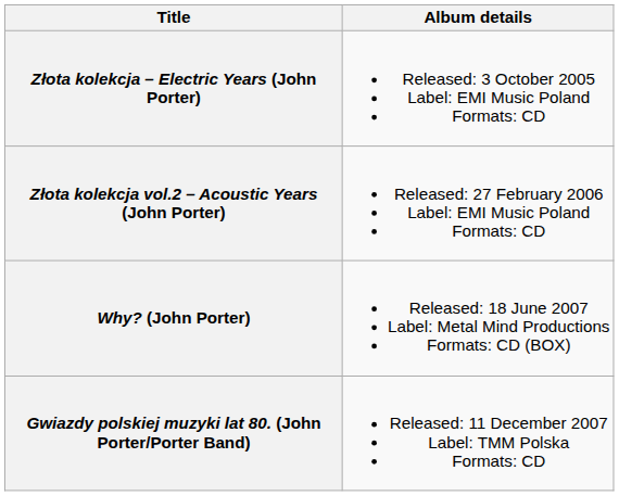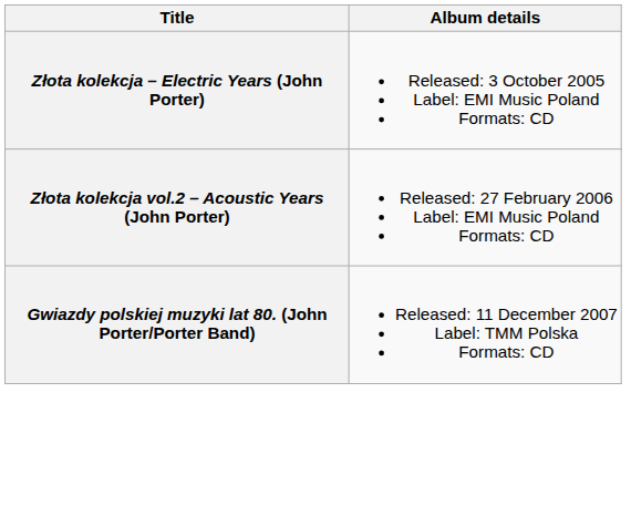 <table class="wikitable plainrowheaders" style="text-align:center;">
 <tr>
 <th scope="col" style="width:20em;">Title</th>
 <th scope="col">Album details</th>
 </tr>
 <tr>
 <th scope="row"><em>Złota kolekcja – Electric Years</em> (John Porter)</th>
 <td><br><ul><li>Released: 3 October 2005</li><li>Label: EMI Music Poland</li><li>Formats: CD</li></ul></td>
 </tr>
 <tr>
 <th scope="row"><em>Złota kolekcja vol.2 – Acoustic Years</em> (John Porter)</th>
 <td><br><ul><li>Released: 27 February 2006</li><li>Label: EMI Music Poland</li><li>Formats: CD</li></ul></td>
 </tr>
 <tr>
-<th scope="row"><em>Why?</em> (John Porter)</th>
-<td><br><ul><li>Released: 18 June 2007</li><li>Label: Metal Mind Productions</li><li>Formats: CD (BOX)</li></ul></td>
-</tr>
-<tr>
 <th scope="row"><em>Gwiazdy polskiej muzyki lat 80.</em>  (John Porter/Porter Band)</th>
 <td><br><ul><li>Released: 11 December 2007</li><li>Label: TMM Polska</li><li>Formats: CD</li></ul></td>
 </tr>
 </table>
